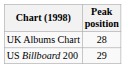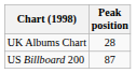 <table class="wikitable">
 <tr>
 <th>Chart (1998)</th>
 <th>Peak<br>position</th>
 </tr>
 <tr>
 <td>UK Albums Chart</td>
 <td align="center">28</td>
 </tr>
 <tr>
 <td>US <em>Billboard</em> 200</td>
-<td align="center">29</td>
+<td align="center">87</td>
 </tr>
 </table>
